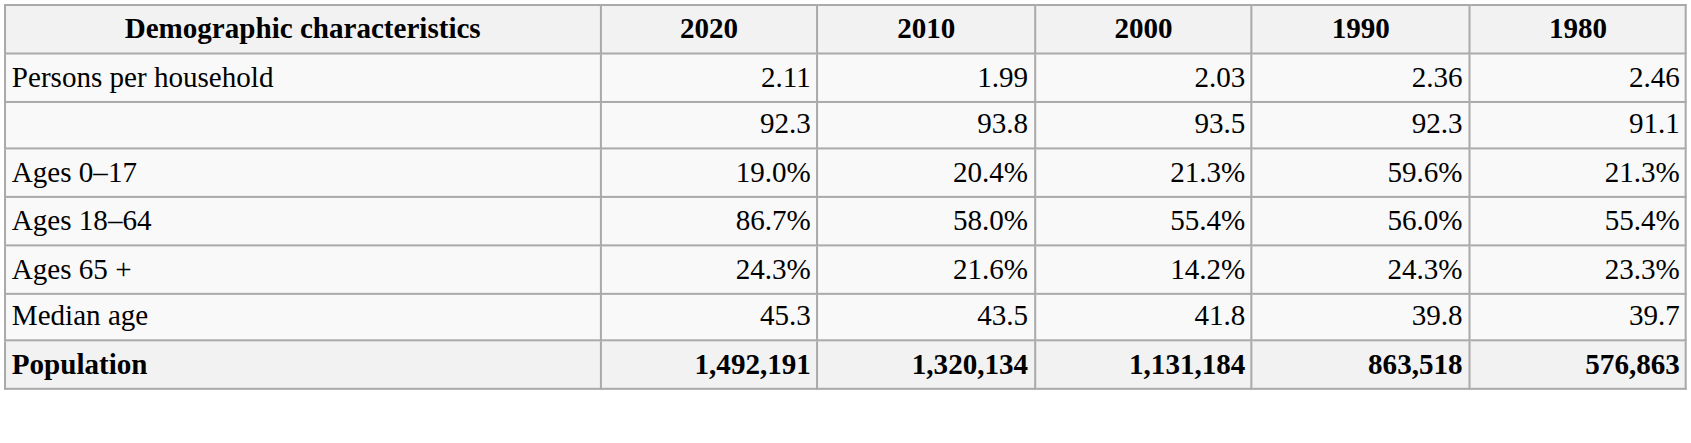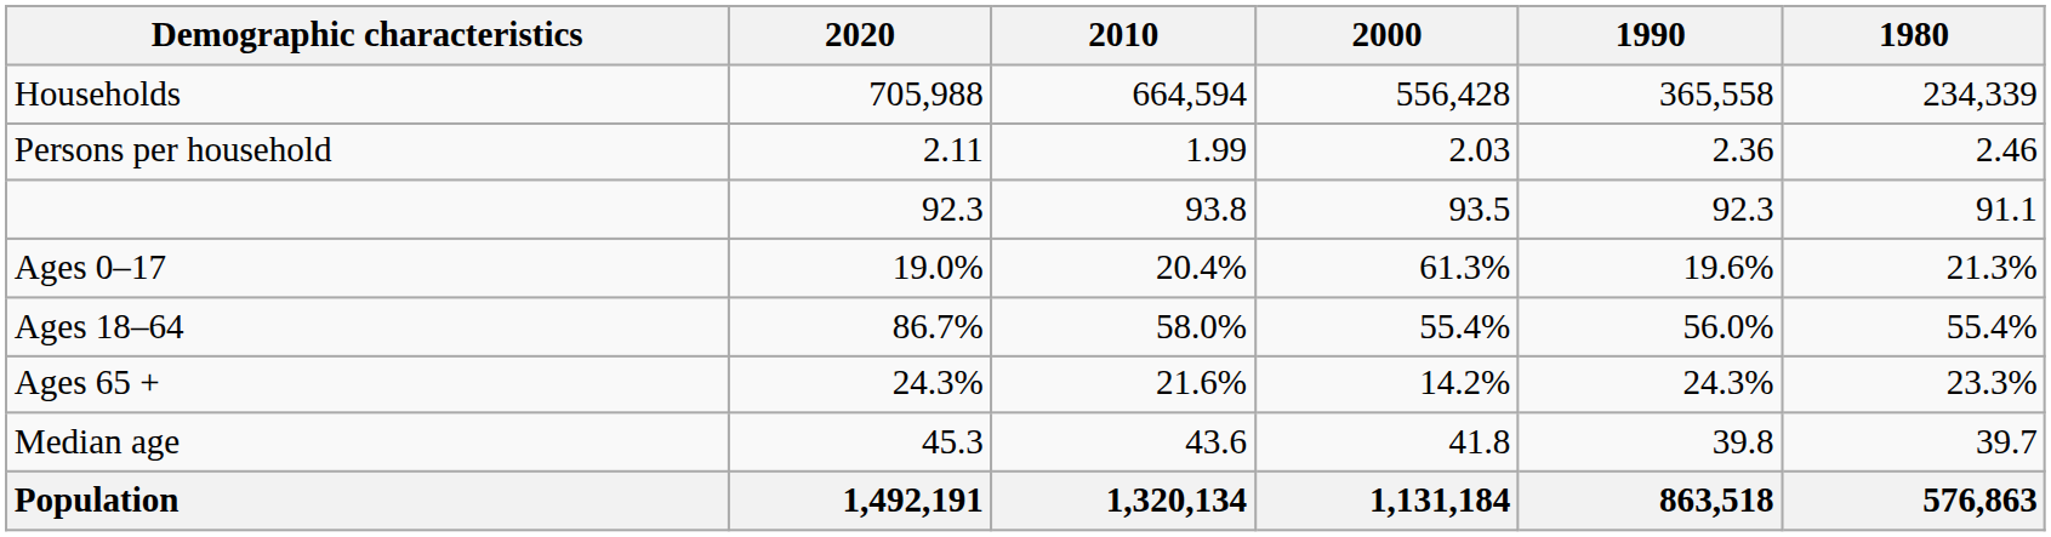 <table class="wikitable" style="font-size: 90%; text-align: right;">
 <tr>
 <th style="width: 20em;">Demographic characteristics</th>
 <th style="width: 7em;">2020</th>
 <th style="width: 7em;">2010</th>
 <th style="width: 7em;">2000</th>
 <th style="width: 7em;">1990</th>
 <th style="width: 7em;">1980</th>
+</tr>
+<tr>
+<td style="text-align:left">Households</td>
+<td>705,988</td>
+<td>664,594</td>
+<td>556,428</td>
+<td>365,558</td>
+<td>234,339</td>
 </tr>
 <tr>
 <td style="text-align:left">Persons per household</td>
 <td>2.11</td>
 <td>1.99</td>
 <td>2.03</td>
 <td>2.36</td>
 <td>2.46</td>
 </tr>
 <tr>
 <td style="text-align:left"></td>
 <td>92.3</td>
 <td>93.8</td>
 <td>93.5</td>
 <td>92.3</td>
 <td>91.1</td>
 </tr>
 <tr>
 <td style="text-align:left">Ages 0–17</td>
 <td>19.0%</td>
 <td>20.4%</td>
-<td>21.3%</td>
-<td>59.6%</td>
+<td>61.3%</td>
+<td>19.6%</td>
 <td>21.3%</td>
 </tr>
 <tr>
 <td style="text-align:left">Ages 18–64</td>
 <td>86.7%</td>
 <td>58.0%</td>
 <td>55.4%</td>
 <td>56.0%</td>
 <td>55.4%</td>
 </tr>
 <tr>
 <td style="text-align:left">Ages 65 +</td>
 <td>24.3%</td>
 <td>21.6%</td>
 <td>14.2%</td>
 <td>24.3%</td>
 <td>23.3%</td>
 </tr>
 <tr>
 <td style="text-align:left">Median age</td>
 <td>45.3</td>
-<td>43.5</td>
+<td>43.6</td>
 <td>41.8</td>
 <td>39.8</td>
 <td>39.7</td>
 </tr>
 <tr>
 <th style="text-align:left">Population</th>
 <th style="text-align:right">1,492,191</th>
 <th style="text-align:right">1,320,134</th>
 <th style="text-align:right">1,131,184</th>
 <th style="text-align:right">863,518</th>
 <th style="text-align:right">576,863</th>
 </tr>
 </table>
